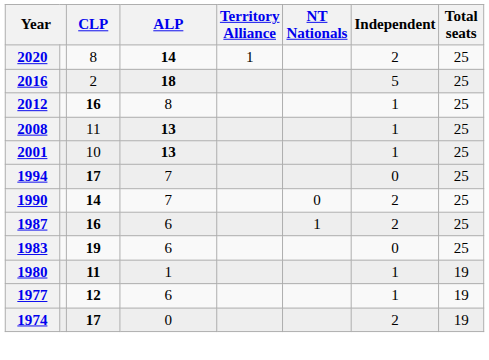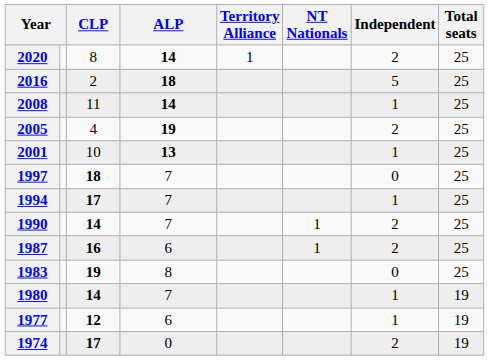 <table class="wikitable" style="margin:0 auto; text-align:center;">
 <tr>
 <th colspan="2">Year</th>
 <th width="50px"><a href='#'>CLP</a></th>
 <th width="95px"><a href='#'>ALP</a></th>
 <th><a href='#'>Territory</a><br><a href='#'>Alliance</a></th>
 <th width="65px"><a href='#'>NT Nationals</a></th>
 <th width="75px">Independent</th>
 <th width="40px">Total seats</th>
 </tr>
 <tr>
 <th width="50"><a href='#'>2020</a></th>
 <td></td>
 <td>8</td>
 <td><strong>14</strong></td>
 <td>1</td>
 <td></td>
 <td>2</td>
 <td>25</td>
 </tr>
 <tr style="background:#eee">
 <th width="50"><a href='#'>2016</a></th>
 <td></td>
 <td>2</td>
 <td><strong>18</strong></td>
 <td></td>
 <td></td>
 <td>5</td>
 <td>25</td>
 </tr>
-<tr>
-<th width="50"><a href='#'>2012</a></th>
+<tr style="background:#eee">
+<th width="50"><a href='#'>2008</a></th>
 <td></td>
-<td><strong>16</strong></td>
-<td>8</td>
+<td>11</td>
+<td><strong>14</strong></td>
 <td></td>
 <td></td>
 <td>1</td>
 <td>25</td>
 </tr>
-<tr style="background:#eee">
-<th width="50"><a href='#'>2008</a></th>
+<tr>
+<th width="50"><a href='#'>2005</a></th>
 <td></td>
-<td>11</td>
-<td><strong>13</strong></td>
+<td>4</td>
+<td><strong>19</strong></td>
 <td></td>
 <td></td>
-<td>1</td>
+<td>2</td>
 <td>25</td>
 </tr>
 <tr style="background:#eee">
 <th width="50"><a href='#'>2001</a></th>
 <td></td>
 <td>10</td>
 <td><strong>13</strong></td>
 <td></td>
 <td></td>
 <td>1</td>
 <td>25</td>
 </tr>
+<tr>
+<th><a href='#'>1997</a></th>
+<td></td>
+<td><strong>18</strong></td>
+<td>7</td>
+<td></td>
+<td></td>
+<td>0</td>
+<td>25</td>
+</tr>
 <tr style="background:#eee">
 <th><a href='#'>1994</a></th>
 <td></td>
 <td><strong>17</strong></td>
 <td>7</td>
 <td></td>
 <td></td>
-<td>0</td>
+<td>1</td>
 <td>25</td>
 </tr>
 <tr>
 <th><a href='#'>1990</a></th>
 <td></td>
 <td><strong>14</strong></td>
 <td>7</td>
 <td></td>
-<td>0</td>
+<td>1</td>
 <td>2</td>
 <td>25</td>
 </tr>
 <tr style="background:#eee">
 <th><a href='#'>1987</a></th>
 <td></td>
 <td><strong>16</strong></td>
 <td>6</td>
 <td></td>
 <td>1</td>
 <td>2</td>
 <td>25</td>
 </tr>
 <tr>
 <th><a href='#'>1983</a></th>
 <td></td>
 <td><strong>19</strong></td>
-<td>6</td>
+<td>8</td>
 <td></td>
 <td></td>
 <td>0</td>
 <td>25</td>
 </tr>
 <tr style="background:#eee">
 <th><a href='#'>1980</a></th>
 <td></td>
-<td><strong>11</strong></td>
-<td>1</td>
+<td><strong>14</strong></td>
+<td>7</td>
 <td></td>
 <td></td>
 <td>1</td>
 <td>19</td>
 </tr>
 <tr>
 <th><a href='#'>1977</a></th>
 <td></td>
 <td><strong>12</strong></td>
 <td>6</td>
 <td></td>
 <td></td>
 <td>1</td>
 <td>19</td>
 </tr>
 <tr style="background:#eee">
 <th><a href='#'>1974</a></th>
 <td></td>
 <td><strong>17</strong></td>
 <td>0</td>
 <td></td>
 <td></td>
 <td>2</td>
 <td>19</td>
 </tr>
 </table>
